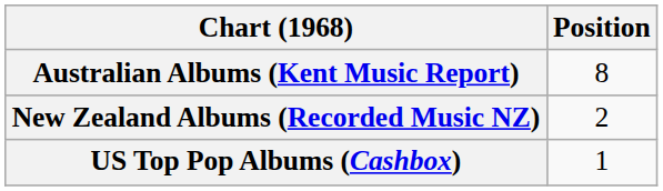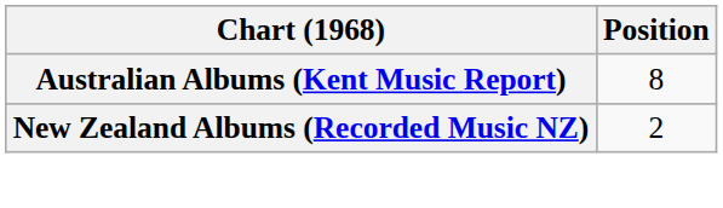 <table class="wikitable sortable plainrowheaders" style="text-align:center">
 <tr>
 <th>Chart (1968)</th>
 <th>Position</th>
 </tr>
 <tr>
 <th scope="row">Australian Albums (<a href='#'>Kent Music Report</a>)</th>
 <td>8</td>
 </tr>
 <tr>
 <th scope="row">New Zealand Albums (<a href='#'>Recorded Music NZ</a>)</th>
 <td>2</td>
 </tr>
-<tr>
-<th scope="row">US Top Pop Albums (<em><a href='#'>Cashbox</a></em>)</th>
-<td>1</td>
-</tr>
 </table>
